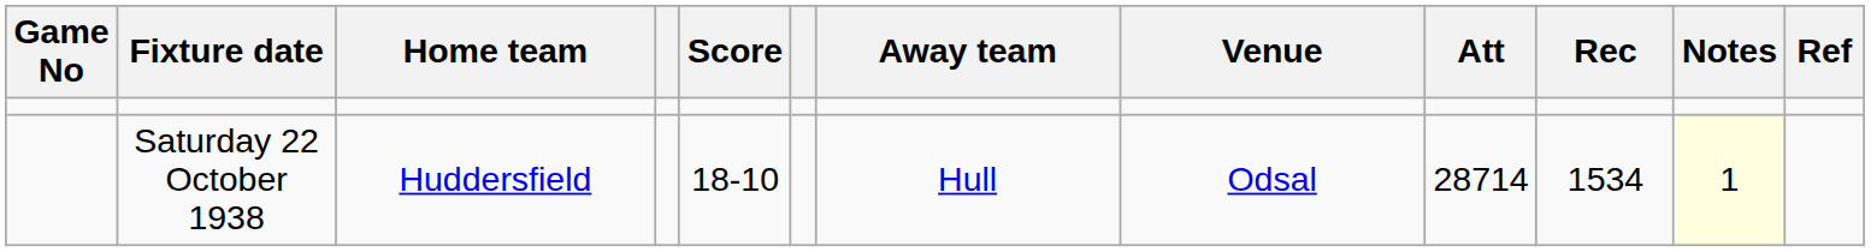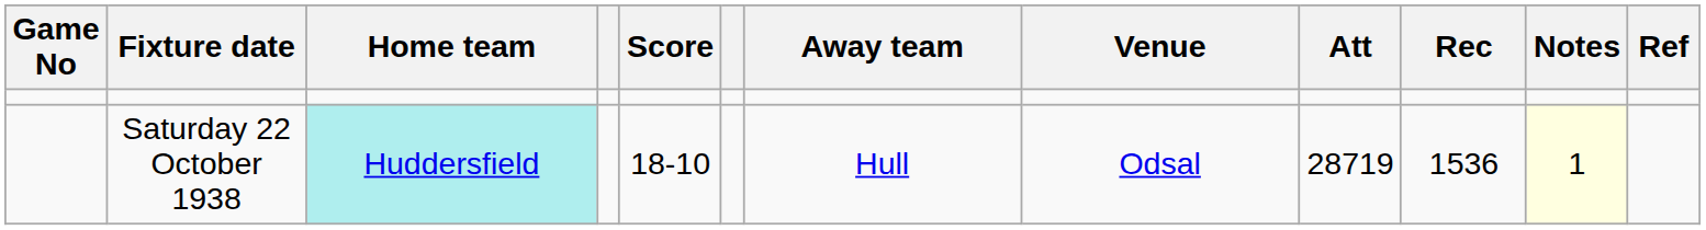 <table class="wikitable" style="text-align:center;">
 <tr>
 <th width=20 abbr="No">Game No</th>
 <th width=100 abbr="Date">Fixture date</th>
 <th width=150 abbr="Home team">Home team</th>
 <th width=5 abbr="space"></th>
 <th width=20 abbr="Score">Score</th>
 <th width=5 abbr="space"></th>
 <th width=150 abbr="Away team">Away team</th>
 <th width=150 abbr="Venue">Venue</th>
 <th width=45 abbr="Att">Att</th>
 <th width=60 abbr="Rec">Rec</th>
 <th width=20 abbr="Notes">Notes</th>
 <th width=30 abbr="Ref">Ref</th>
 </tr>
 <tr>
 <td></td>
 <td></td>
 <td></td>
 <td></td>
 <td></td>
 <td></td>
 <td></td>
 <td></td>
 <td></td>
 <td></td>
 <td></td>
 </tr>
 <tr>
 <td></td>
 <td>Saturday 22 October 1938</td>
-<td><a href='#'>Huddersfield</a></td>
+<td style="background: paleturquoise;"><a href='#'>Huddersfield</a></td>
 <td></td>
 <td>18-10</td>
 <td></td>
 <td><a href='#'>Hull</a></td>
 <td><a href='#'>Odsal</a></td>
-<td>28714</td>
-<td>1534</td>
+<td>28719</td>
+<td>1536</td>
 <td style="background: lightyellow;">1</td>
 <td></td>
 </tr>
 </table>
